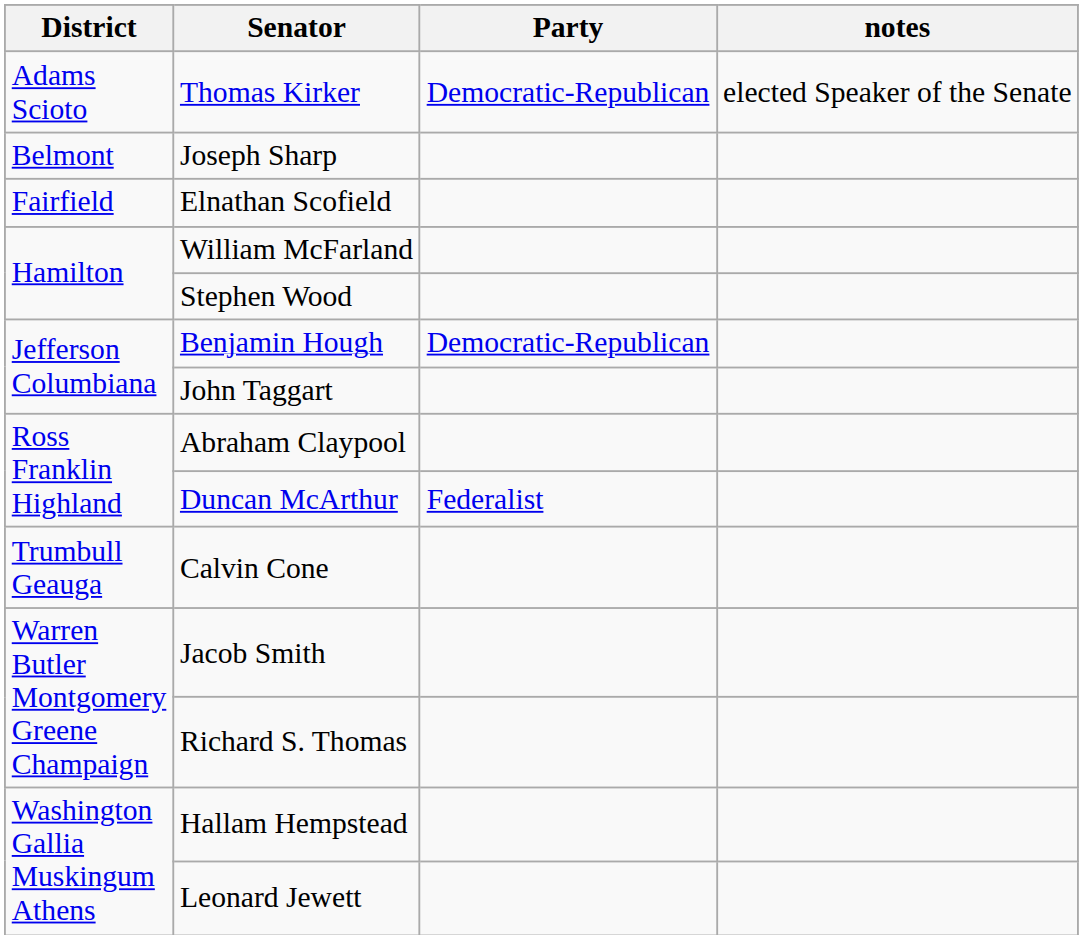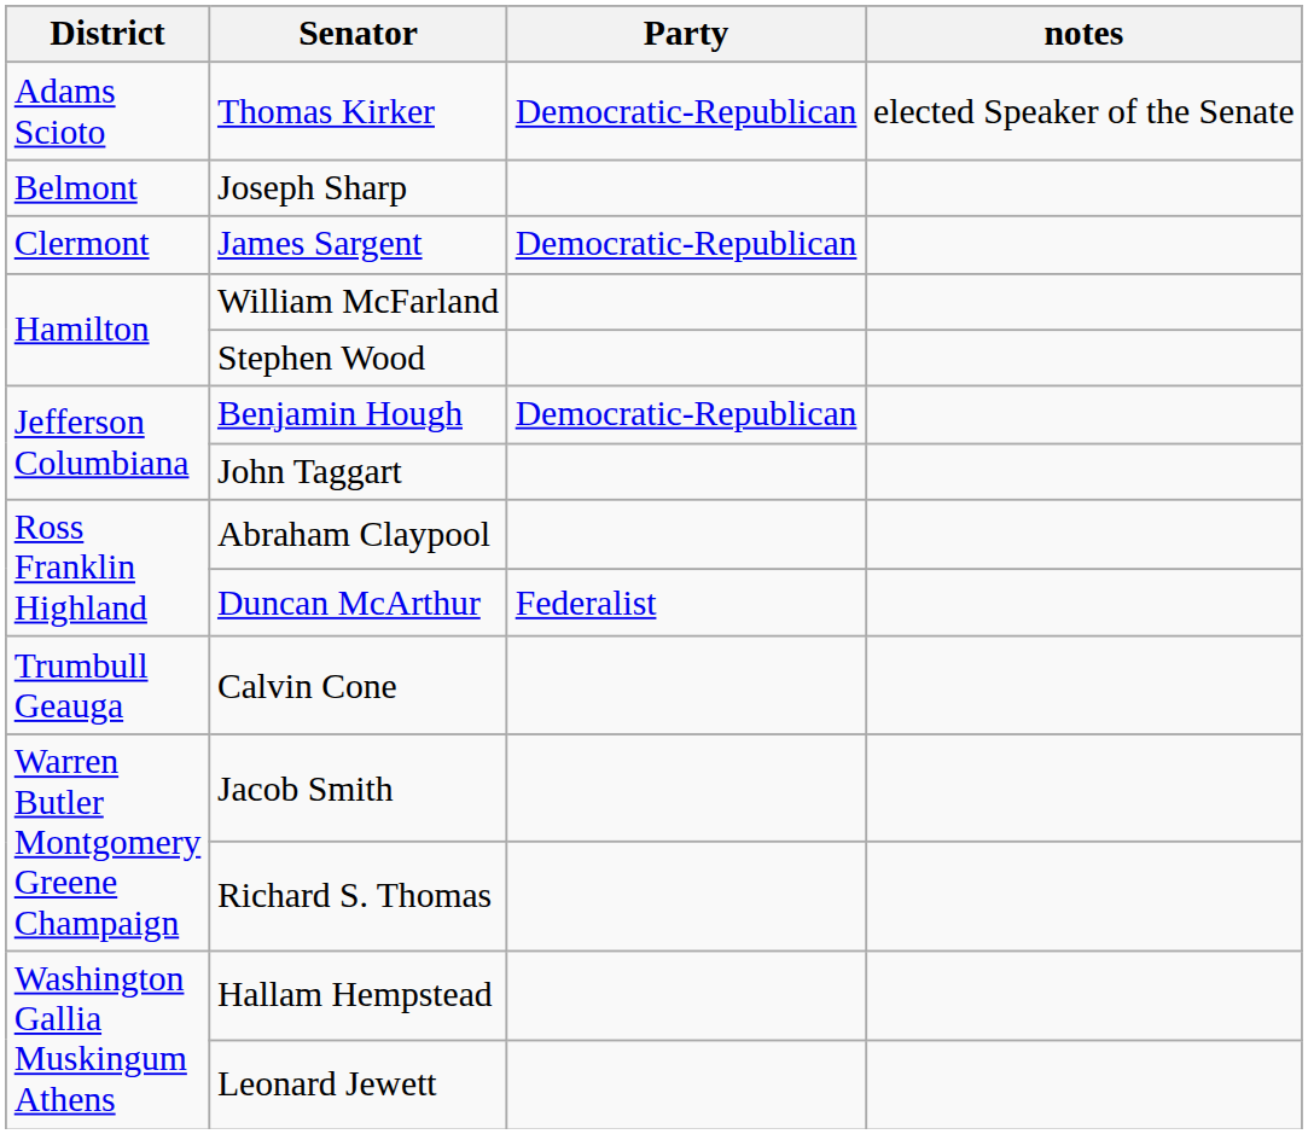 <table class="wikitable">
 <tr>
 <th>District</th>
 <th>Senator</th>
 <th>Party</th>
 <th>notes</th>
 </tr>
 <tr>
 <td><a href='#'>Adams</a><br><a href='#'>Scioto</a></td>
 <td><a href='#'>Thomas Kirker</a></td>
 <td><a href='#'>Democratic-Republican</a></td>
 <td>elected Speaker of the Senate</td>
 </tr>
 <tr>
 <td><a href='#'>Belmont</a></td>
 <td>Joseph Sharp</td>
 <td></td>
 <td></td>
 </tr>
 <tr>
-<td><a href='#'>Fairfield</a></td>
-<td>Elnathan Scofield</td>
-<td></td>
+<td><a href='#'>Clermont</a></td>
+<td><a href='#'>James Sargent</a></td>
+<td><a href='#'>Democratic-Republican</a></td>
 <td></td>
 </tr>
 <tr>
 <td rowspan=2><a href='#'>Hamilton</a></td>
 <td>William McFarland</td>
 <td></td>
 <td></td>
 </tr>
 <tr>
 <td>Stephen Wood</td>
 <td></td>
 <td></td>
 </tr>
 <tr>
 <td rowspan=2><a href='#'>Jefferson</a><br><a href='#'>Columbiana</a></td>
 <td><a href='#'>Benjamin Hough</a></td>
 <td><a href='#'>Democratic-Republican</a></td>
 <td></td>
 </tr>
 <tr>
 <td>John Taggart</td>
 <td></td>
 <td></td>
 </tr>
 <tr>
 <td rowspan=2><a href='#'>Ross</a><br><a href='#'>Franklin</a><br><a href='#'>Highland</a></td>
 <td>Abraham Claypool</td>
 <td></td>
 <td></td>
 </tr>
 <tr>
 <td><a href='#'>Duncan McArthur</a></td>
 <td><a href='#'>Federalist</a></td>
 <td></td>
 </tr>
 <tr>
 <td><a href='#'>Trumbull</a><br><a href='#'>Geauga</a></td>
 <td>Calvin Cone</td>
 <td></td>
 <td></td>
 </tr>
 <tr>
 <td rowspan=2><a href='#'>Warren</a><br><a href='#'>Butler</a><br><a href='#'>Montgomery</a><br><a href='#'>Greene</a><br><a href='#'>Champaign</a></td>
 <td>Jacob Smith</td>
 <td></td>
 <td></td>
 </tr>
 <tr>
 <td>Richard S. Thomas</td>
 <td></td>
 <td></td>
 </tr>
 <tr>
 <td rowspan=2><a href='#'>Washington</a><br><a href='#'>Gallia</a><br><a href='#'>Muskingum</a><br><a href='#'>Athens</a></td>
 <td>Hallam Hempstead</td>
 <td></td>
 <td></td>
 </tr>
 <tr>
 <td>Leonard Jewett</td>
 <td></td>
 <td></td>
 </tr>
 </table>
